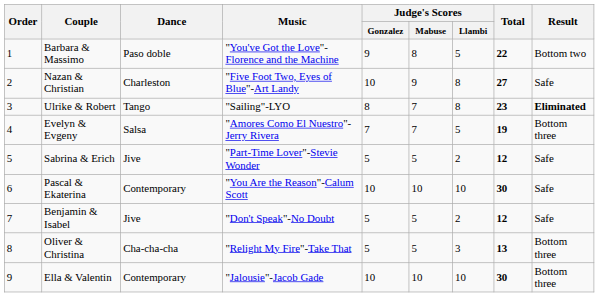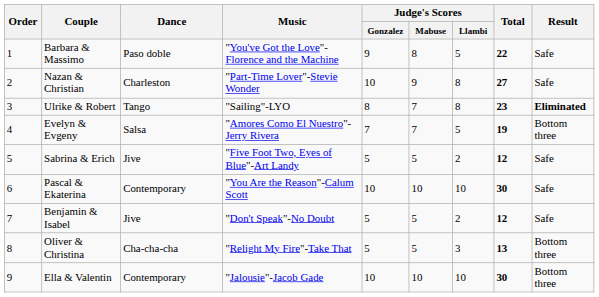 <table class="wikitable sortable center">
 <tr>
 <th rowspan="2" style="width: 4em">Order</th>
 <th rowspan="2" style="width: 17em">Couple</th>
 <th rowspan="2" style="width: 20em">Dance</th>
 <th rowspan="2" style="width: 40em">Music</th>
 <th colspan="3">Judge's Scores</th>
 <th rowspan="2" style="width: 6em">Total</th>
 <th rowspan="2" style="width: 7em">Result</th>
 </tr>
 <tr>
 <th style="width: 6em"><small>Gonzalez</small></th>
 <th style="width: 6em"><small>Mabuse</small></th>
 <th style="width: 6em"><small>Llambi</small></th>
 </tr>
 <tr>
 <td>1</td>
 <td>Barbara & Massimo</td>
 <td>Paso doble</td>
 <td>"<a href='#'>You've Got the Love</a>"-<a href='#'>Florence and the Machine</a></td>
 <td>9</td>
 <td>8</td>
 <td>5</td>
 <td><strong>22</strong></td>
-<td>Bottom two</td>
+<td>Safe</td>
 </tr>
 <tr>
 <td>2</td>
 <td>Nazan & Christian</td>
 <td>Charleston</td>
-<td>"<a href='#'>Five Foot Two, Eyes of Blue</a>"-<a href='#'>Art Landy</a></td>
+<td>"<a href='#'>Part-Time Lover</a>"-<a href='#'>Stevie Wonder</a></td>
 <td>10</td>
 <td>9</td>
 <td>8</td>
 <td><strong>27</strong></td>
 <td>Safe</td>
 </tr>
 <tr>
 <td>3</td>
 <td>Ulrike & Robert</td>
 <td>Tango</td>
 <td>"Sailing"-LYO</td>
 <td>8</td>
 <td>7</td>
 <td>8</td>
 <td><strong>23</strong></td>
 <td><strong>Eliminated</strong></td>
 </tr>
 <tr>
 <td>4</td>
 <td>Evelyn & Evgeny</td>
 <td>Salsa</td>
 <td>"<a href='#'>Amores Como El Nuestro</a>"-<a href='#'>Jerry Rivera</a></td>
 <td>7</td>
 <td>7</td>
 <td>5</td>
 <td><strong>19</strong></td>
 <td>Bottom three</td>
 </tr>
 <tr>
 <td>5</td>
 <td>Sabrina & Erich</td>
 <td>Jive</td>
-<td>"<a href='#'>Part-Time Lover</a>"-<a href='#'>Stevie Wonder</a></td>
+<td>"<a href='#'>Five Foot Two, Eyes of Blue</a>"-<a href='#'>Art Landy</a></td>
 <td>5</td>
 <td>5</td>
 <td>2</td>
 <td><strong>12</strong></td>
 <td>Safe</td>
 </tr>
 <tr>
 <td>6</td>
 <td>Pascal & Ekaterina</td>
 <td>Contemporary</td>
 <td>"<a href='#'>You Are the Reason</a>"-<a href='#'>Calum Scott</a></td>
 <td>10</td>
 <td>10</td>
 <td>10</td>
 <td><strong>30</strong></td>
 <td>Safe</td>
 </tr>
 <tr>
 <td>7</td>
 <td>Benjamin & Isabel</td>
 <td>Jive</td>
 <td>"<a href='#'>Don't Speak</a>"-<a href='#'>No Doubt</a></td>
 <td>5</td>
 <td>5</td>
 <td>2</td>
 <td><strong>12</strong></td>
 <td>Safe</td>
 </tr>
 <tr>
 <td>8</td>
 <td>Oliver & Christina</td>
 <td>Cha-cha-cha</td>
 <td>"<a href='#'>Relight My Fire</a>"-<a href='#'>Take That</a></td>
 <td>5</td>
 <td>5</td>
 <td>3</td>
 <td><strong>13</strong></td>
 <td>Bottom three</td>
 </tr>
 <tr>
 <td>9</td>
 <td>Ella & Valentin</td>
 <td>Contemporary</td>
 <td>"<a href='#'>Jalousie</a>"-<a href='#'>Jacob Gade</a></td>
 <td>10</td>
 <td>10</td>
 <td>10</td>
 <td><strong>30</strong></td>
 <td>Bottom three</td>
 </tr>
 </table>
